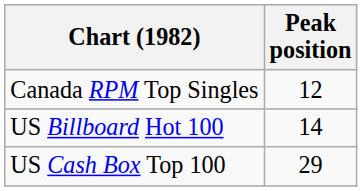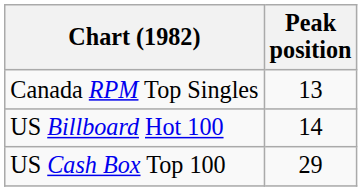 <table class="wikitable">
 <tr>
 <th>Chart (1982)</th>
 <th>Peak<br>position</th>
 </tr>
 <tr>
 <td>Canada <a href='#'><em>RPM</em></a> Top Singles</td>
-<td style="text-align:center;">12</td>
+<td style="text-align:center;">13</td>
 </tr>
 <tr>
 <td>US <em><a href='#'>Billboard</a></em> <a href='#'>Hot 100</a></td>
 <td style="text-align:center;">14</td>
 </tr>
 <tr>
 <td>US <a href='#'><em>Cash Box</em></a> Top 100</td>
 <td align="center">29</td>
 </tr>
 </table>
